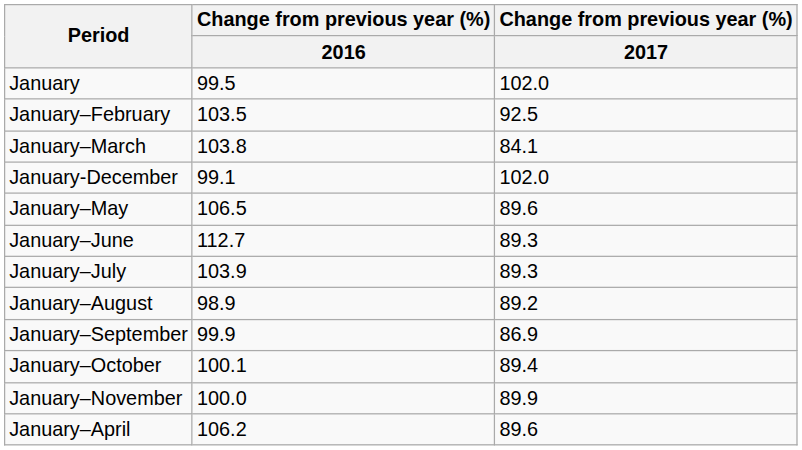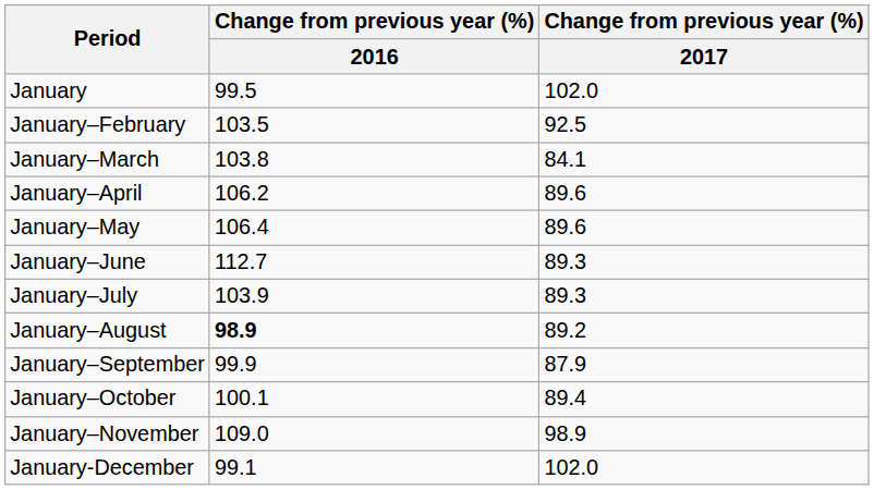 <table class="wikitable">
 <tr>
 <th rowspan="2">Period</th>
 <th>Change from previous year (%)</th>
 <th>Change from previous year (%)</th>
 </tr>
 <tr>
 <th>2016</th>
 <th>2017</th>
 </tr>
 <tr>
 <td>January</td>
 <td>99.5</td>
 <td>102.0</td>
 </tr>
 <tr>
 <td>January–February</td>
 <td>103.5</td>
 <td>92.5</td>
 </tr>
 <tr>
 <td>January–March</td>
 <td>103.8</td>
 <td>84.1</td>
 </tr>
 <tr>
-<td>January-December</td>
-<td>99.1</td>
-<td>102.0</td>
+<td>January–April</td>
+<td>106.2</td>
+<td>89.6</td>
 </tr>
 <tr>
 <td>January–May</td>
-<td>106.5</td>
+<td>106.4</td>
 <td>89.6</td>
 </tr>
 <tr>
 <td>January–June</td>
 <td>112.7</td>
 <td>89.3</td>
 </tr>
 <tr>
 <td>January–July</td>
 <td>103.9</td>
 <td>89.3</td>
 </tr>
 <tr>
 <td>January–August</td>
-<td>98.9</td>
+<td><strong>98.9</strong></td>
 <td>89.2</td>
 </tr>
 <tr>
 <td>January–September</td>
 <td>99.9</td>
-<td>86.9</td>
+<td>87.9</td>
 </tr>
 <tr>
 <td>January–October</td>
 <td>100.1</td>
 <td>89.4</td>
 </tr>
 <tr>
 <td>January–November</td>
-<td>100.0</td>
-<td>89.9</td>
+<td>109.0</td>
+<td>98.9</td>
 </tr>
 <tr>
-<td>January–April</td>
-<td>106.2</td>
-<td>89.6</td>
+<td>January-December</td>
+<td>99.1</td>
+<td>102.0</td>
 </tr>
 </table>
